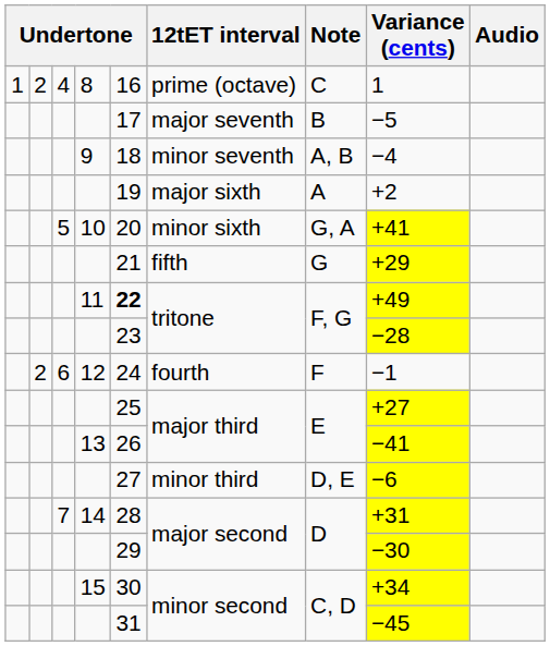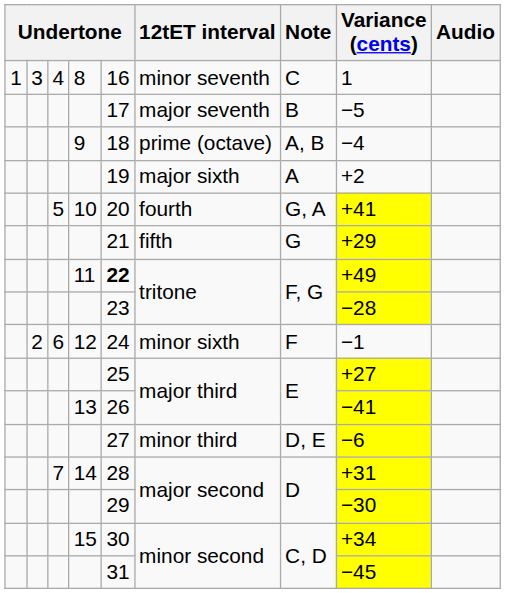 <table class="wikitable" style="margin:1em auto;">
 <tr>
 <th colspan="5">Undertone</th>
 <th>12tET interval</th>
 <th>Note</th>
 <th>Variance<br> (<a href='#'>cents</a>)</th>
 <th>Audio</th>
 </tr>
 <tr>
 <td>1</td>
-<td>2</td>
+<td>3</td>
 <td>4</td>
 <td>8</td>
 <td>16</td>
-<td>prime (octave)</td>
+<td>minor seventh</td>
 <td>C</td>
 <td>1</td>
 <td></td>
 </tr>
 <tr>
 <td></td>
 <td></td>
 <td></td>
 <td></td>
 <td>17</td>
 <td>major seventh</td>
 <td>B</td>
 <td>−5</td>
 <td></td>
 </tr>
 <tr>
 <td></td>
 <td></td>
 <td></td>
 <td>9</td>
 <td>18</td>
-<td>minor seventh</td>
+<td>prime (octave)</td>
 <td>A, B</td>
 <td>−4</td>
 <td></td>
 </tr>
 <tr>
 <td></td>
 <td></td>
 <td></td>
 <td></td>
 <td>19</td>
 <td>major sixth</td>
 <td>A</td>
 <td>+2</td>
 <td></td>
 </tr>
 <tr>
 <td></td>
 <td></td>
 <td>5</td>
 <td>10</td>
 <td>20</td>
-<td>minor sixth</td>
+<td>fourth</td>
 <td>G, A</td>
 <td bgcolor="yellow">+41</td>
 <td></td>
 </tr>
 <tr>
 <td></td>
 <td></td>
 <td></td>
 <td></td>
 <td>21</td>
 <td>fifth</td>
 <td>G</td>
 <td bgcolor="yellow">+29</td>
 <td></td>
 </tr>
 <tr>
 <td></td>
 <td></td>
 <td></td>
 <td>11</td>
 <td><strong>22</strong></td>
 <td rowspan="2">tritone</td>
 <td rowspan="2">F, G</td>
 <td bgcolor="yellow">+49</td>
 <td></td>
 </tr>
 <tr>
 <td></td>
 <td></td>
 <td></td>
 <td></td>
 <td>23</td>
 <td bgcolor="yellow">−28</td>
 <td></td>
 </tr>
 <tr>
 <td></td>
 <td>2</td>
 <td>6</td>
 <td>12</td>
 <td>24</td>
-<td>fourth</td>
+<td>minor sixth</td>
 <td>F</td>
 <td>−1</td>
 <td></td>
 </tr>
 <tr>
 <td></td>
 <td></td>
 <td></td>
 <td></td>
 <td>25</td>
 <td rowspan="2">major third</td>
 <td rowspan="2">E</td>
 <td bgcolor="yellow">+27</td>
 <td></td>
 </tr>
 <tr>
 <td></td>
 <td></td>
 <td></td>
 <td>13</td>
 <td>26</td>
 <td bgcolor="yellow">−41</td>
 <td></td>
 </tr>
 <tr>
 <td></td>
 <td></td>
 <td></td>
 <td></td>
 <td>27</td>
 <td>minor third</td>
 <td>D, E</td>
 <td bgcolor="yellow">−6</td>
 <td></td>
 </tr>
 <tr>
 <td></td>
 <td></td>
 <td>7</td>
 <td>14</td>
 <td>28</td>
 <td rowspan="2">major second</td>
 <td rowspan="2">D</td>
 <td bgcolor="yellow">+31</td>
 <td></td>
 </tr>
 <tr>
 <td></td>
 <td></td>
 <td></td>
 <td></td>
 <td>29</td>
 <td bgcolor="yellow">−30</td>
 <td></td>
 </tr>
 <tr>
 <td></td>
 <td></td>
 <td></td>
 <td>15</td>
 <td>30</td>
 <td rowspan="2">minor second</td>
 <td rowspan="2">C, D</td>
 <td bgcolor="yellow">+34</td>
 <td></td>
 </tr>
 <tr>
 <td></td>
 <td></td>
 <td></td>
 <td></td>
 <td>31</td>
 <td bgcolor="yellow">−45</td>
 <td></td>
 </tr>
 </table>
